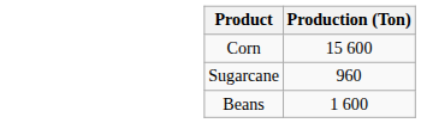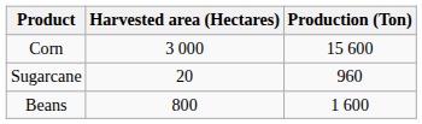 <table class="wikitable" style="font-size: 90%; float:right; margin:1em; border-collapse:border; text-align:center;">
 <tr>
 <th><strong>Product</strong></th>
+<th><strong>Harvested area (Hectares)</strong></th>
 <th><strong>Production (Ton)</strong></th>
 </tr>
 <tr>
 <td>Corn</td>
+<td>3 000</td>
 <td>15 600</td>
 </tr>
 <tr>
 <td>Sugarcane</td>
+<td>20</td>
 <td>960</td>
 </tr>
 <tr>
 <td>Beans</td>
+<td>800</td>
 <td>1 600</td>
 </tr>
 </table>
